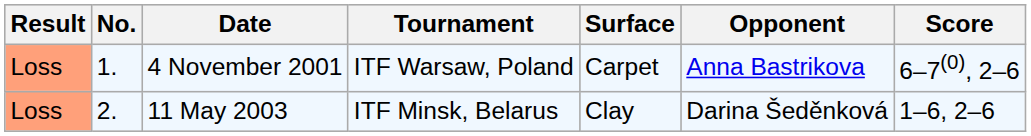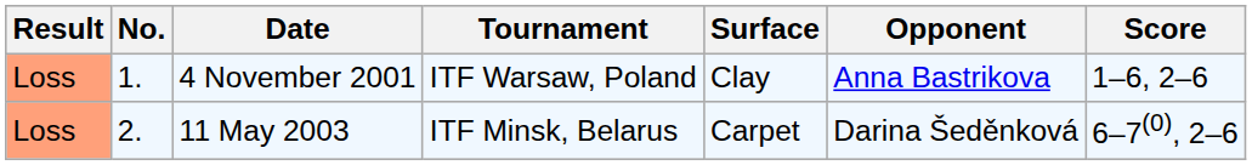 <table class="sortable wikitable" style=font-size:97%>
 <tr>
 <th>Result</th>
 <th>No.</th>
 <th>Date</th>
 <th>Tournament</th>
 <th>Surface</th>
 <th>Opponent</th>
 <th class="unsortable">Score</th>
 </tr>
 <tr style="background:#f0f8ff;">
 <td style="background:#ffa07a;">Loss</td>
 <td>1.</td>
 <td>4 November 2001</td>
 <td>ITF Warsaw, Poland</td>
-<td>Carpet</td>
+<td>Clay</td>
 <td> <a href='#'>Anna Bastrikova</a></td>
-<td>6–7<sup>(0)</sup>, 2–6</td>
+<td>1–6, 2–6</td>
 </tr>
 <tr style="background:#f0f8ff;">
 <td style="background:#ffa07a;">Loss</td>
 <td>2.</td>
 <td>11 May 2003</td>
 <td>ITF Minsk, Belarus</td>
-<td>Clay</td>
+<td>Carpet</td>
 <td> Darina Šeděnková</td>
-<td>1–6, 2–6</td>
+<td>6–7<sup>(0)</sup>, 2–6</td>
 </tr>
 </table>
